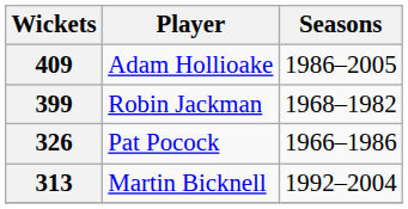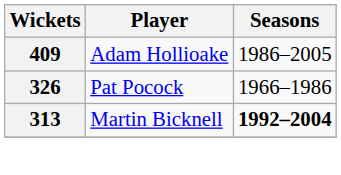 <table class="wikitable">
 <tr>
 <th>Wickets</th>
 <th>Player</th>
 <th>Seasons</th>
 </tr>
 <tr>
 <th>409</th>
 <td> <a href='#'>Adam Hollioake</a></td>
 <td>1986–2005</td>
 </tr>
 <tr>
-<th>399</th>
-<td> <a href='#'>Robin Jackman</a></td>
-<td>1968–1982</td>
-</tr>
-<tr>
 <th>326</th>
 <td> <a href='#'>Pat Pocock</a></td>
 <td>1966–1986</td>
 </tr>
 <tr>
 <th>313</th>
 <td> <a href='#'>Martin Bicknell</a></td>
-<td>1992–2004</td>
+<td><strong>1992–2004</strong></td>
 </tr>
 <tr>
 </tr>
 </table>
